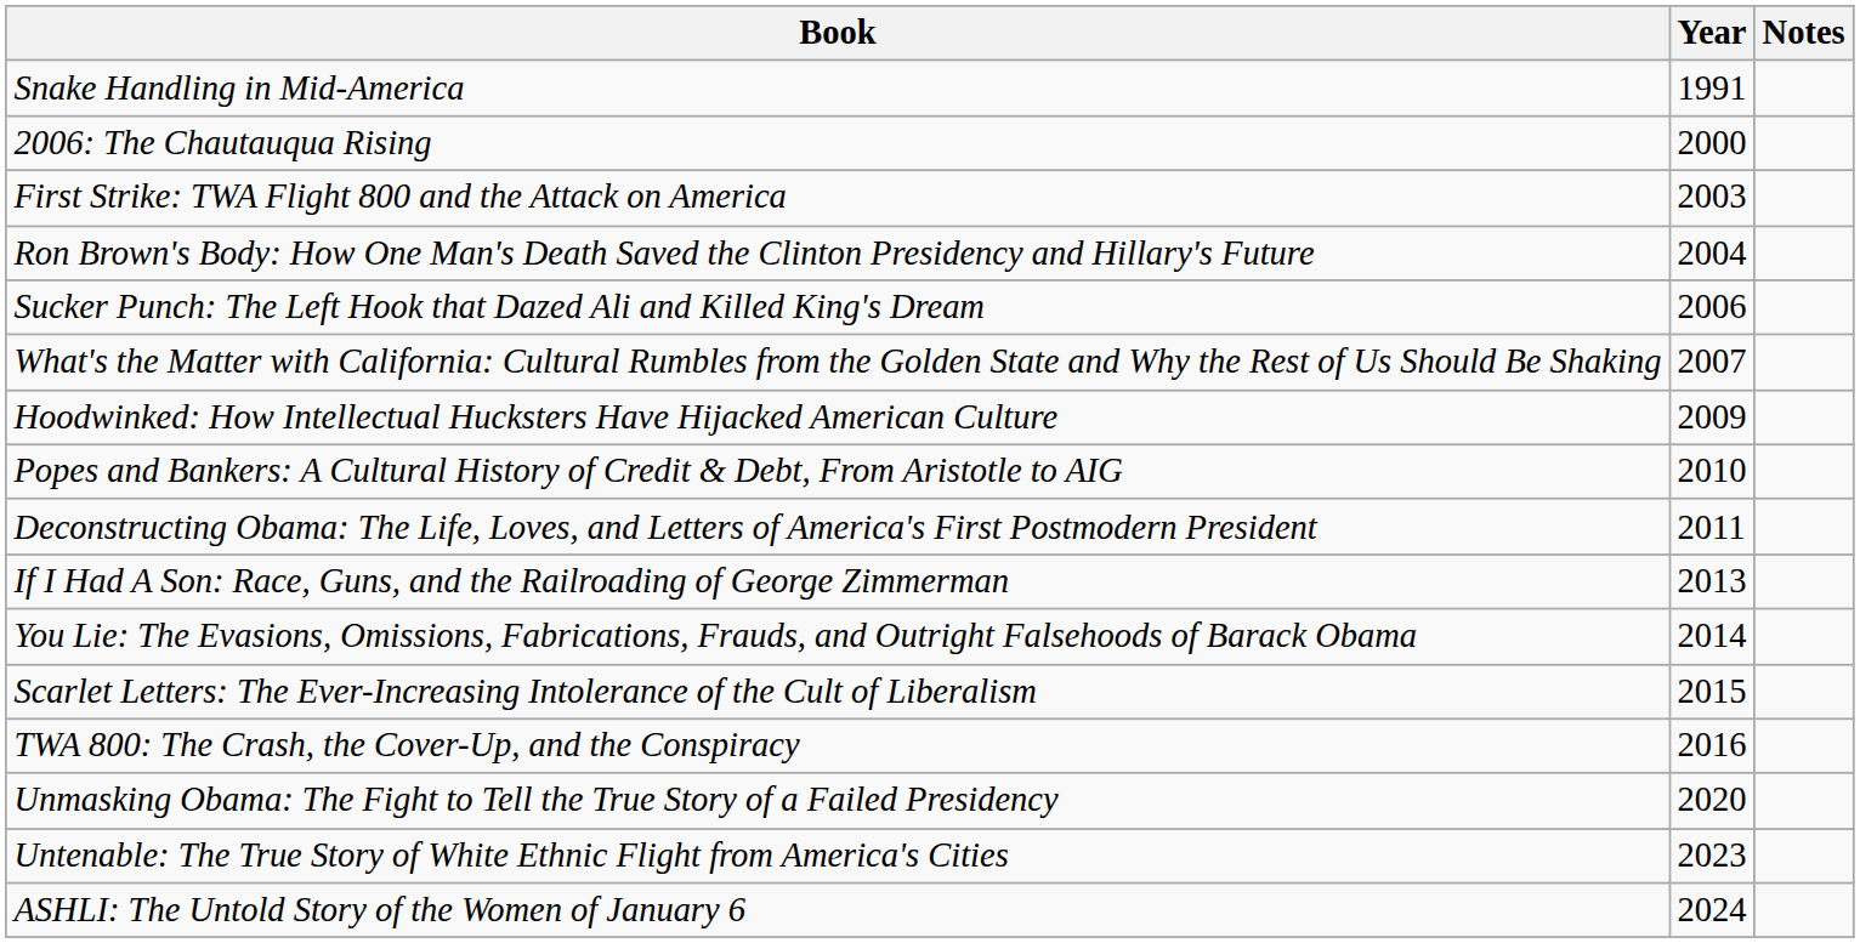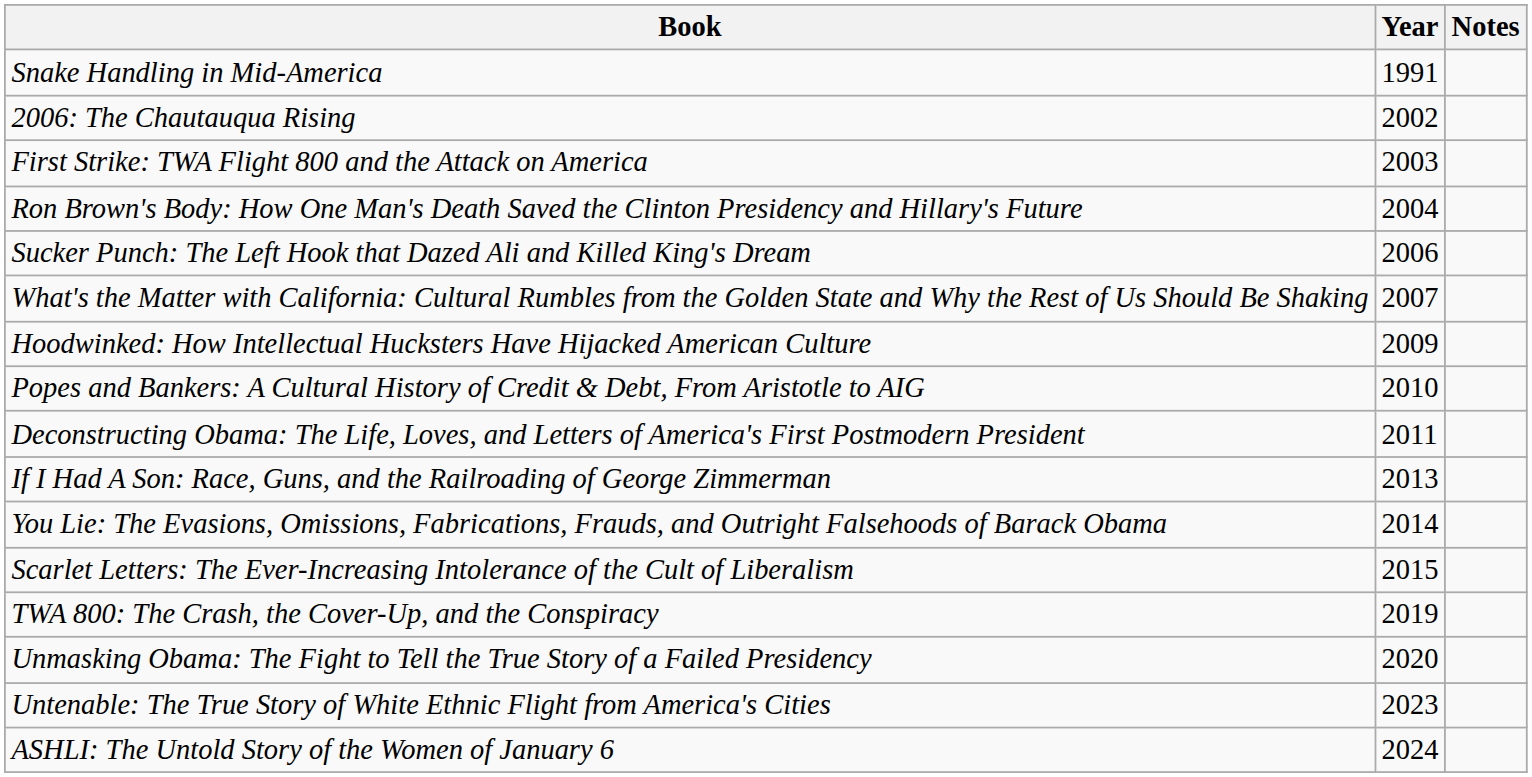 <table class="wikitable">
 <tr>
 <th>Book</th>
 <th>Year</th>
 <th>Notes</th>
 </tr>
 <tr>
 <td><em>Snake Handling in Mid-America</em></td>
 <td>1991</td>
 <td></td>
 </tr>
 <tr>
 <td><em>2006: The Chautauqua Rising</em></td>
-<td>2000</td>
+<td>2002</td>
 <td></td>
 </tr>
 <tr>
 <td><em>First Strike: TWA Flight 800 and the Attack on America</em></td>
 <td>2003</td>
 <td></td>
 </tr>
 <tr>
 <td><em>Ron Brown's Body: How One Man's Death Saved the Clinton Presidency and Hillary's Future</em></td>
 <td>2004</td>
 <td></td>
 </tr>
 <tr>
 <td><em>Sucker Punch: The Left Hook that Dazed Ali and Killed King's Dream</em></td>
 <td>2006</td>
 <td></td>
 </tr>
 <tr>
 <td><em>What's the Matter with California: Cultural Rumbles from the Golden State and Why the Rest of Us Should Be Shaking</em></td>
 <td>2007</td>
 <td></td>
 </tr>
 <tr>
 <td><em>Hoodwinked: How Intellectual Hucksters Have Hijacked American Culture</em></td>
 <td>2009</td>
 <td></td>
 </tr>
 <tr>
 <td><em>Popes and Bankers: A Cultural History of Credit & Debt, From Aristotle to AIG</em></td>
 <td>2010</td>
 <td></td>
 </tr>
 <tr>
 <td><em>Deconstructing Obama: The Life, Loves, and Letters of America's First Postmodern President</em></td>
 <td>2011</td>
 <td></td>
 </tr>
 <tr>
 <td><em>If I Had A Son: Race, Guns, and the Railroading of George Zimmerman</em></td>
 <td>2013</td>
 <td></td>
 </tr>
 <tr>
 <td><em>You Lie: The Evasions, Omissions, Fabrications, Frauds, and Outright Falsehoods of Barack Obama</em></td>
 <td>2014</td>
 <td></td>
 </tr>
 <tr>
 <td><em>Scarlet Letters: The Ever-Increasing Intolerance of the Cult of Liberalism</em></td>
 <td>2015</td>
 <td></td>
 </tr>
 <tr>
 <td><em>TWA 800: The Crash, the Cover-Up, and the Conspiracy</em></td>
-<td>2016</td>
+<td>2019</td>
 <td></td>
 </tr>
 <tr>
 <td><em>Unmasking Obama: The Fight to Tell the True Story of a Failed Presidency</em></td>
 <td>2020</td>
 <td></td>
 </tr>
 <tr>
 <td><em>Untenable: The True Story of White Ethnic Flight from America's Cities</em></td>
 <td>2023</td>
 <td></td>
 </tr>
 <tr>
 <td><em>ASHLI: The Untold Story of the Women of January 6</em></td>
 <td>2024</td>
 <td><br></td>
 </tr>
 </table>
